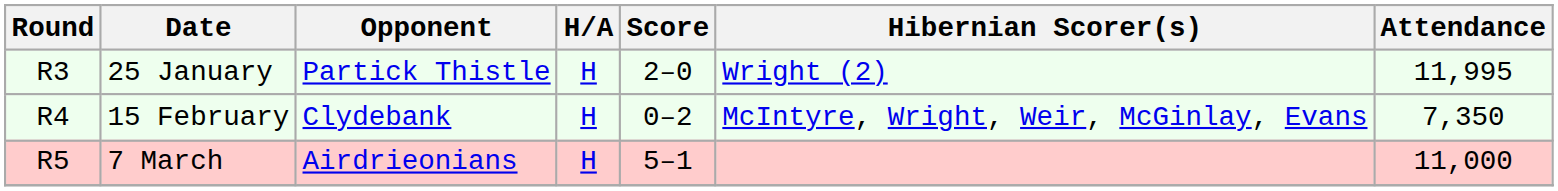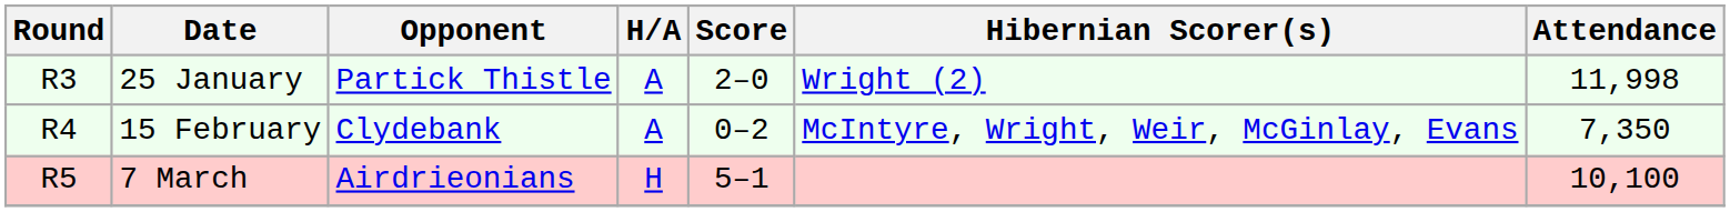 <table class="wikitable" style="text-align:center">
 <tr>
 <th>Round</th>
 <th>Date</th>
 <th>Opponent</th>
 <th>H/A</th>
 <th>Score</th>
 <th>Hibernian Scorer(s)</th>
 <th>Attendance</th>
 </tr>
 <tr bgcolor=#EEFFEE>
 <td>R3</td>
 <td align=left>25 January</td>
 <td align=left><a href='#'>Partick Thistle</a></td>
-<td><a href='#'>H</a></td>
+<td><a href='#'>A</a></td>
 <td>2–0</td>
 <td align=left><a href='#'>Wright (2)</a></td>
-<td>11,995</td>
+<td>11,998</td>
 </tr>
 <tr bgcolor=#EEFFEE>
 <td>R4</td>
 <td align=left>15 February</td>
 <td align=left><a href='#'>Clydebank</a></td>
-<td><a href='#'>H</a></td>
+<td><a href='#'>A</a></td>
 <td>0–2</td>
 <td align=left><a href='#'>McIntyre</a>, <a href='#'>Wright</a>, <a href='#'>Weir</a>, <a href='#'>McGinlay</a>, <a href='#'>Evans</a></td>
 <td>7,350</td>
 </tr>
 <tr bgcolor=#FFCCCC>
 <td>R5</td>
 <td align=left>7 March</td>
 <td align=left><a href='#'>Airdrieonians</a></td>
 <td><a href='#'>H</a></td>
 <td>5–1</td>
 <td align=left></td>
-<td>11,000</td>
+<td>10,100</td>
 </tr>
 <tr>
 </tr>
 </table>
